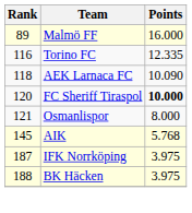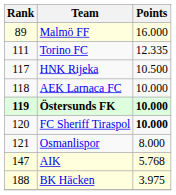 <table class="wikitable" style="text-align: center;">
 <tr>
 <th>Rank</th>
 <th>Team</th>
 <th>Points</th>
 </tr>
 <tr bgcolor="#ffd">
 <td>89</td>
 <td align=left> <a href='#'>Malmö FF</a></td>
 <td>16.000</td>
 </tr>
 <tr>
-<td>116</td>
+<td>111</td>
 <td align=left> <a href='#'>Torino FC</a></td>
 <td>12.335</td>
 </tr>
 <tr>
+<td>117</td>
+<td align=left> <a href='#'>HNK Rijeka</a></td>
+<td>10.500</td>
+</tr>
+<tr>
 <td>118</td>
 <td align=left> <a href='#'>AEK Larnaca FC</a></td>
-<td>10.090</td>
+<td>10.000</td>
+</tr>
+<tr bgcolor="#ddffdd">
+<td><strong>119</strong></td>
+<td align=left> <strong>Östersunds FK</strong></td>
+<td><strong>10.000</strong></td>
 </tr>
 <tr>
 <td>120</td>
 <td align=left> <a href='#'>FC Sheriff Tiraspol</a></td>
 <td><strong>10.000</strong></td>
 </tr>
 <tr>
 <td>121</td>
 <td align=left> <a href='#'>Osmanlispor</a></td>
 <td>8.000</td>
 </tr>
 <tr bgcolor="#ffd">
-<td>145</td>
+<td>147</td>
 <td align=left> <a href='#'>AIK</a></td>
 <td>5.768</td>
-</tr>
-<tr bgcolor="#ffd">
-<td>187</td>
-<td align=left> <a href='#'>IFK Norrköping</a></td>
-<td>3.975</td>
 </tr>
 <tr bgcolor="#ffd">
 <td>188</td>
 <td align=left> <a href='#'>BK Häcken</a></td>
 <td>3.975</td>
 </tr>
 <tr>
 </tr>
 </table>
